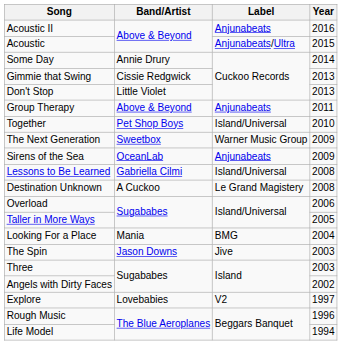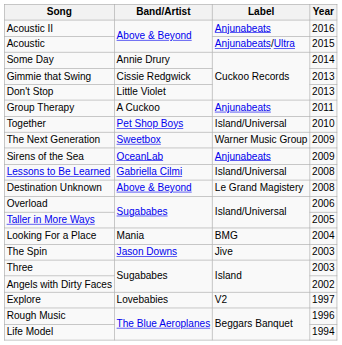 <table class="wikitable">
 <tr>
 <th>Song</th>
 <th>Band/Artist</th>
 <th>Label</th>
 <th>Year</th>
 </tr>
 <tr>
 <td>Acoustic II</td>
 <td rowspan="2"><a href='#'>Above & Beyond</a></td>
 <td><a href='#'>Anjunabeats</a></td>
 <td>2016</td>
 </tr>
 <tr>
 <td>Acoustic</td>
 <td><a href='#'>Anjunabeats</a>/<a href='#'>Ultra</a></td>
 <td>2015</td>
 </tr>
 <tr>
 <td>Some Day</td>
 <td>Annie Drury</td>
 <td rowspan="3">Cuckoo Records</td>
 <td>2014</td>
 </tr>
 <tr>
 <td>Gimmie that Swing</td>
 <td>Cissie Redgwick</td>
 <td>2013</td>
 </tr>
 <tr>
 <td>Don't Stop</td>
 <td>Little Violet</td>
 <td>2013</td>
 </tr>
 <tr>
 <td>Group Therapy</td>
-<td><a href='#'>Above & Beyond</a></td>
+<td>A Cuckoo</td>
 <td><a href='#'>Anjunabeats</a></td>
 <td>2011</td>
 </tr>
 <tr>
 <td>Together</td>
 <td><a href='#'>Pet Shop Boys</a></td>
 <td>Island/Universal</td>
 <td>2010</td>
 </tr>
 <tr>
 <td>The Next Generation</td>
 <td><a href='#'>Sweetbox</a></td>
 <td>Warner Music Group</td>
 <td>2009</td>
 </tr>
 <tr>
 <td>Sirens of the Sea</td>
 <td><a href='#'>OceanLab</a></td>
 <td><a href='#'>Anjunabeats</a></td>
 <td>2009</td>
 </tr>
 <tr>
 <td><a href='#'>Lessons to Be Learned</a></td>
 <td><a href='#'>Gabriella Cilmi</a></td>
 <td>Island/Universal</td>
 <td>2008</td>
 </tr>
 <tr>
 <td>Destination Unknown</td>
-<td>A Cuckoo</td>
+<td><a href='#'>Above & Beyond</a></td>
 <td>Le Grand Magistery</td>
 <td>2008</td>
 </tr>
 <tr>
 <td>Overload</td>
 <td rowspan="2"><a href='#'>Sugababes</a></td>
 <td rowspan="2">Island/Universal</td>
 <td>2006</td>
 </tr>
 <tr>
 <td><a href='#'>Taller in More Ways</a></td>
 <td>2005</td>
 </tr>
 <tr>
 <td>Looking For a Place</td>
 <td>Mania</td>
 <td>BMG</td>
 <td>2004</td>
 </tr>
 <tr>
 <td>The Spin</td>
 <td><a href='#'>Jason Downs</a></td>
 <td>Jive</td>
 <td>2003</td>
 </tr>
 <tr>
 <td>Three</td>
 <td rowspan="2">Sugababes</td>
 <td rowspan="2">Island</td>
 <td>2003</td>
 </tr>
 <tr>
 <td>Angels with Dirty Faces</td>
 <td>2002</td>
 </tr>
 <tr>
 <td>Explore</td>
 <td>Lovebabies</td>
 <td>V2</td>
 <td>1997</td>
 </tr>
 <tr>
 <td>Rough Music</td>
 <td rowspan="2"><a href='#'>The Blue Aeroplanes</a></td>
 <td rowspan="2">Beggars Banquet</td>
 <td>1996</td>
 </tr>
 <tr>
 <td>Life Model</td>
 <td>1994</td>
 </tr>
 </table>
